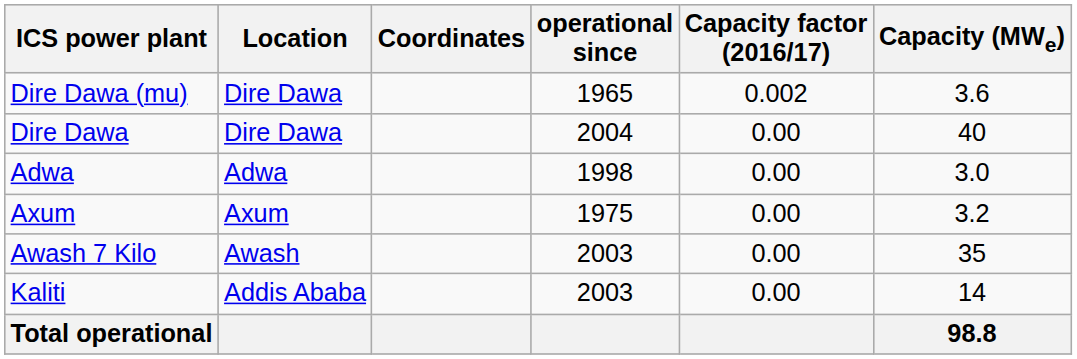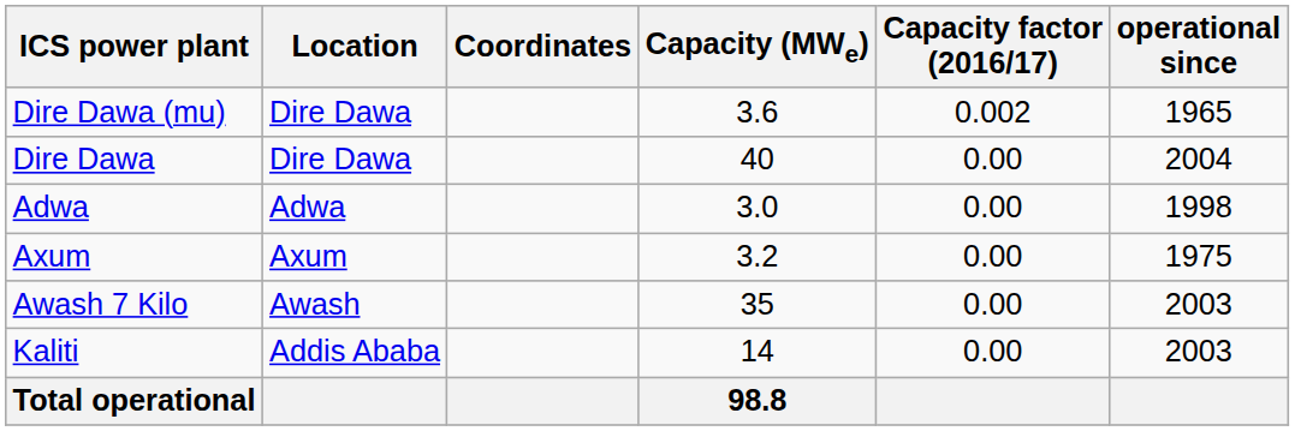 <table class="wikitable">
 <tr>
 <th>ICS power plant</th>
 <th>Location</th>
 <th>Coordinates</th>
+<th>Capacity (MW<sub>e</sub>)</th>
+<th>Capacity factor<br>(2016/17)</th>
 <th>operational<br> since</th>
-<th>Capacity factor<br>(2016/17)</th>
-<th>Capacity (MW<sub>e</sub>)</th>
 </tr>
 <tr>
 <td><a href='#'>Dire Dawa (mu)</a></td>
 <td><a href='#'>Dire Dawa</a></td>
 <td></td>
+<td style="text-align:center">3.6</td>
+<td style="text-align:center">0.002</td>
 <td style="text-align:center">1965</td>
-<td style="text-align:center">0.002</td>
-<td style="text-align:center">3.6</td>
 </tr>
 <tr>
 <td><a href='#'>Dire Dawa</a></td>
 <td><a href='#'>Dire Dawa</a></td>
 <td></td>
+<td style="text-align:center">40</td>
+<td style="text-align:center">0.00</td>
 <td style="text-align:center">2004</td>
-<td style="text-align:center">0.00</td>
-<td style="text-align:center">40</td>
 </tr>
 <tr>
 <td><a href='#'>Adwa</a></td>
 <td><a href='#'>Adwa</a></td>
 <td></td>
+<td style="text-align:center">3.0</td>
+<td style="text-align:center">0.00</td>
 <td style="text-align:center">1998</td>
-<td style="text-align:center">0.00</td>
-<td style="text-align:center">3.0</td>
 </tr>
 <tr>
 <td><a href='#'>Axum</a></td>
 <td><a href='#'>Axum</a></td>
 <td></td>
+<td style="text-align:center">3.2</td>
+<td style="text-align:center">0.00</td>
 <td style="text-align:center">1975</td>
-<td style="text-align:center">0.00</td>
-<td style="text-align:center">3.2</td>
 </tr>
 <tr>
 <td><a href='#'>Awash 7 Kilo</a></td>
 <td><a href='#'>Awash</a></td>
 <td></td>
+<td style="text-align:center">35</td>
+<td style="text-align:center">0.00</td>
 <td style="text-align:center">2003</td>
-<td style="text-align:center">0.00</td>
-<td style="text-align:center">35</td>
 </tr>
 <tr>
 <td><a href='#'>Kaliti</a></td>
 <td><a href='#'>Addis Ababa</a></td>
 <td></td>
+<td style="text-align:center">14</td>
+<td style="text-align:center">0.00</td>
 <td style="text-align:center">2003</td>
-<td style="text-align:center">0.00</td>
-<td style="text-align:center">14</td>
 </tr>
 <tr style="background:#F0F0F0;">
 <th>Total operational</th>
 <th></th>
 <th></th>
+<th>98.8</th>
 <th></th>
 <th></th>
-<th>98.8</th>
 </tr>
 </table>
